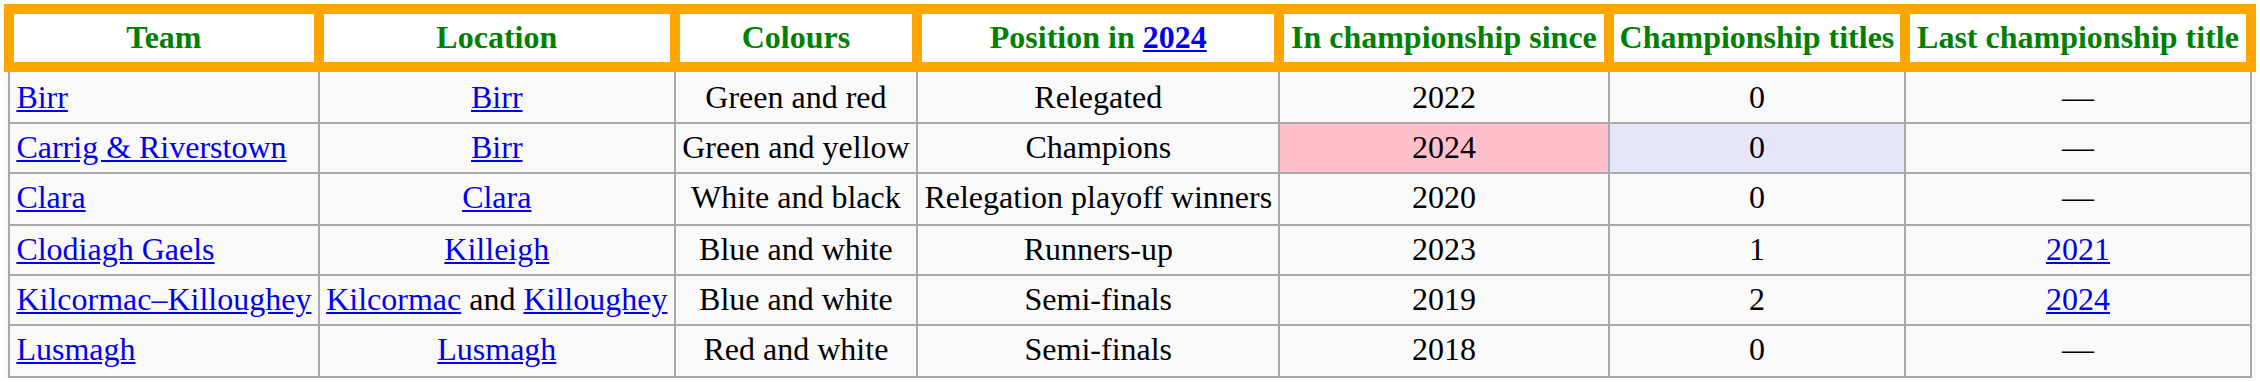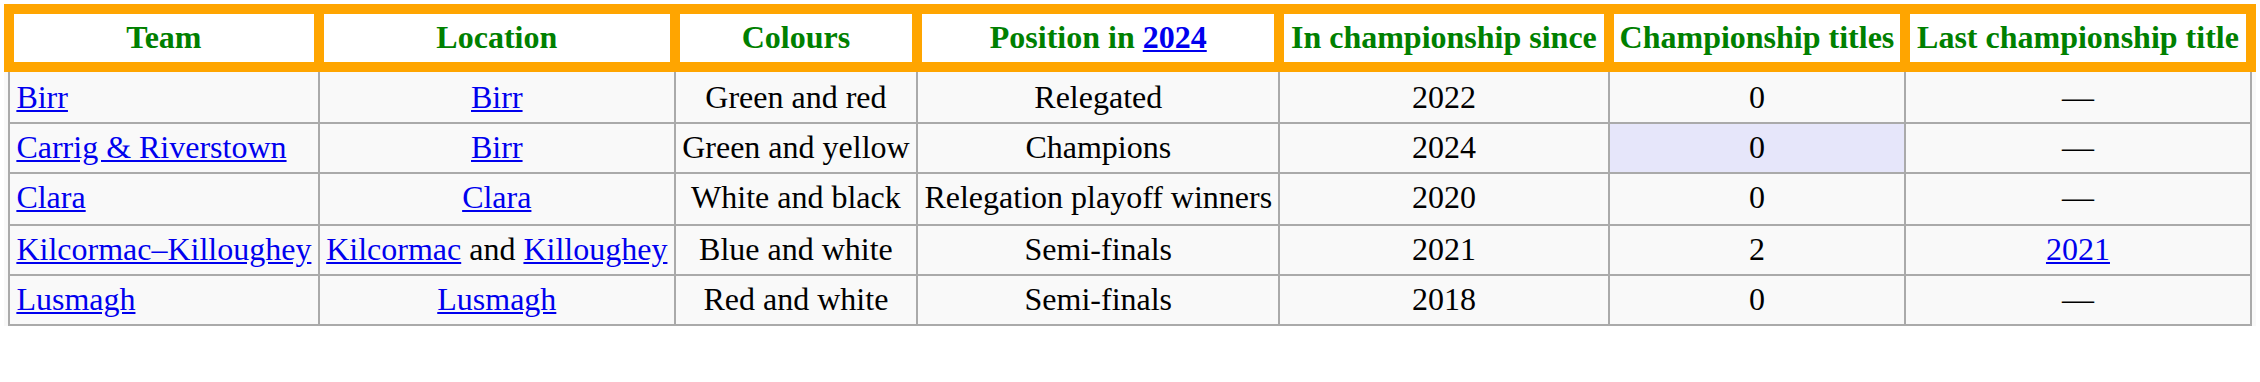 <table class="wikitable sortable" style="text-align:center">
 <tr>
 <th style="background:white;color:green;border:5px solid orange">Team</th>
 <th style="background:white;color:green;border:5px solid orange">Location</th>
 <th style="background:white;color:green;border:5px solid orange">Colours</th>
 <th style="background:white;color:green;border:5px solid orange">Position in <a href='#'>2024</a></th>
 <th style="background:white;color:green;border:5px solid orange">In championship since</th>
 <th style="background:white;color:green;border:5px solid orange">Championship titles</th>
 <th style="background:white;color:green;border:5px solid orange">Last championship title</th>
 </tr>
 <tr>
 <td style="text-align:left"> <a href='#'>Birr</a></td>
 <td><a href='#'>Birr</a></td>
 <td>Green and red</td>
 <td>Relegated</td>
 <td>2022</td>
 <td>0</td>
 <td>—</td>
 </tr>
 <tr>
 <td style="text-align:left"> <a href='#'>Carrig & Riverstown</a></td>
 <td><a href='#'>Birr</a></td>
 <td>Green and yellow</td>
 <td>Champions</td>
-<td style="background: pink;">2024</td>
+<td>2024</td>
 <td style="background: lavender;">0</td>
 <td>—</td>
 </tr>
 <tr>
 <td style="text-align:left"> <a href='#'>Clara</a></td>
 <td><a href='#'>Clara</a></td>
 <td>White and black</td>
 <td>Relegation playoff winners</td>
 <td>2020</td>
 <td>0</td>
 <td>—</td>
 </tr>
 <tr>
-<td style="text-align:left"> <a href='#'>Clodiagh Gaels</a></td>
-<td><a href='#'>Killeigh</a></td>
-<td>Blue and white</td>
-<td>Runners-up</td>
-<td>2023</td>
-<td>1</td>
-<td><a href='#'>2021</a></td>
-</tr>
-<tr>
 <td style="text-align:left"> <a href='#'>Kilcormac–Killoughey</a></td>
 <td><a href='#'>Kilcormac</a> and <a href='#'>Killoughey</a></td>
 <td>Blue and white</td>
 <td>Semi-finals</td>
-<td>2019</td>
+<td>2021</td>
 <td>2</td>
-<td><a href='#'>2024</a></td>
+<td><a href='#'>2021</a></td>
 </tr>
 <tr>
 <td style="text-align:left"> <a href='#'>Lusmagh</a></td>
 <td><a href='#'>Lusmagh</a></td>
 <td>Red and white</td>
 <td>Semi-finals</td>
 <td>2018</td>
 <td>0</td>
 <td>—</td>
 </tr>
 </table>
